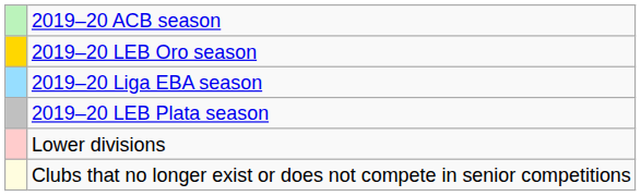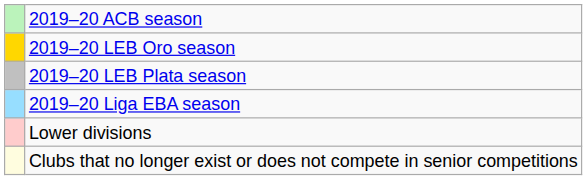 <table class="wikitable" style="text-align:left; font-size:95%;">
 <tr>
 <td style="width:10px; background:#bbf3bb;"></td>
 <td><a href='#'>2019–20 ACB season</a></td>
 </tr>
 <tr>
 <td style="width:10px; background:gold;"></td>
 <td><a href='#'>2019–20 LEB Oro season</a></td>
 </tr>
 <tr>
+<td style="width:10px; background:silver;"></td>
+<td><a href='#'>2019–20 LEB Plata season</a></td>
+</tr>
+<tr>
 <td style="width:10px; background:#97deff;"></td>
 <td><a href='#'>2019–20 Liga EBA season</a></td>
-</tr>
-<tr>
-<td style="width:10px; background:silver;"></td>
-<td><a href='#'>2019–20 LEB Plata season</a></td>
 </tr>
 <tr>
 <td style="width:10px; background:#ffcccc;"></td>
 <td>Lower divisions</td>
 </tr>
 <tr>
 <td style="width:10px; background:#fffddf;"></td>
 <td>Clubs that no longer exist or does not compete in senior competitions</td>
 </tr>
 </table>
